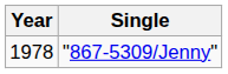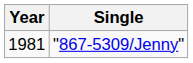 <table class="wikitable" style="text-align:center;">
 <tr>
 <th rowspan="2">Year</th>
 <th rowspan="2">Single</th>
 </tr>
 <tr style="font-size:smaller;">
 </tr>
 <tr>
-<td>1978</td>
+<td>1981</td>
 <td align="left">"<a href='#'>867-5309/Jenny</a>"</td>
 </tr>
 </table>
